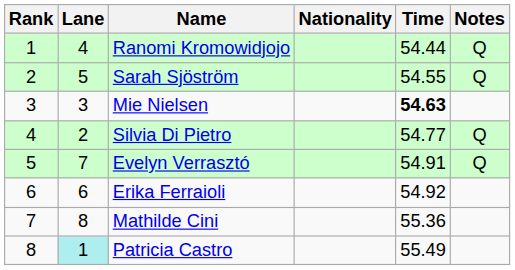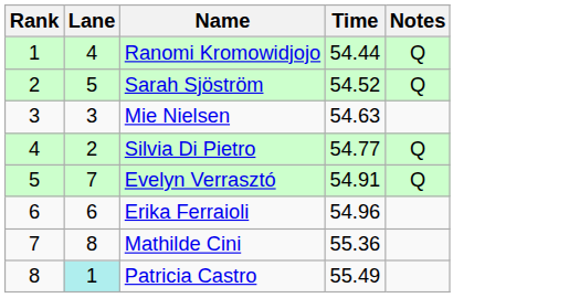 <table class="wikitable sortable" style="text-align:center">
 <tr>
 <th>Rank</th>
 <th>Lane</th>
 <th>Name</th>
-<th>Nationality</th>
 <th>Time</th>
 <th>Notes</th>
 </tr>
 <tr bgcolor=ccffcc>
 <td>1</td>
 <td>4</td>
 <td align=left><a href='#'>Ranomi Kromowidjojo</a></td>
-<td align=left></td>
 <td>54.44</td>
 <td>Q</td>
 </tr>
 <tr bgcolor=ccffcc>
 <td>2</td>
 <td>5</td>
 <td align=left><a href='#'>Sarah Sjöström</a></td>
-<td align=left></td>
-<td>54.55</td>
+<td>54.52</td>
 <td>Q</td>
 </tr>
 <tr>
 <td>3</td>
 <td>3</td>
 <td align=left><a href='#'>Mie Nielsen</a></td>
-<td align=left></td>
-<td><strong>54.63</strong></td>
+<td>54.63</td>
 <td></td>
 </tr>
 <tr bgcolor=ccffcc>
 <td>4</td>
 <td>2</td>
 <td align=left><a href='#'>Silvia Di Pietro</a></td>
-<td align=left></td>
 <td>54.77</td>
 <td>Q</td>
 </tr>
 <tr bgcolor=ccffcc>
 <td>5</td>
 <td>7</td>
 <td align=left><a href='#'>Evelyn Verrasztó</a></td>
-<td align=left></td>
 <td>54.91</td>
 <td>Q</td>
 </tr>
 <tr>
 <td>6</td>
 <td>6</td>
 <td align=left><a href='#'>Erika Ferraioli</a></td>
-<td align=left></td>
-<td>54.92</td>
+<td>54.96</td>
 <td></td>
 </tr>
 <tr>
 <td>7</td>
 <td>8</td>
 <td align=left><a href='#'>Mathilde Cini</a></td>
-<td align=left></td>
 <td>55.36</td>
 <td></td>
 </tr>
 <tr>
 <td>8</td>
 <td style="background: paleturquoise;">1</td>
 <td align=left><a href='#'>Patricia Castro</a></td>
-<td align=left></td>
 <td>55.49</td>
 <td></td>
 </tr>
 </table>
